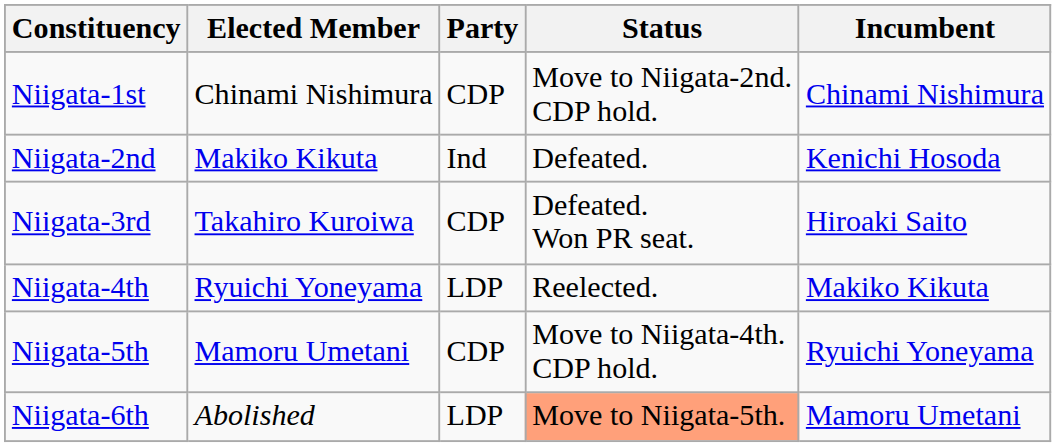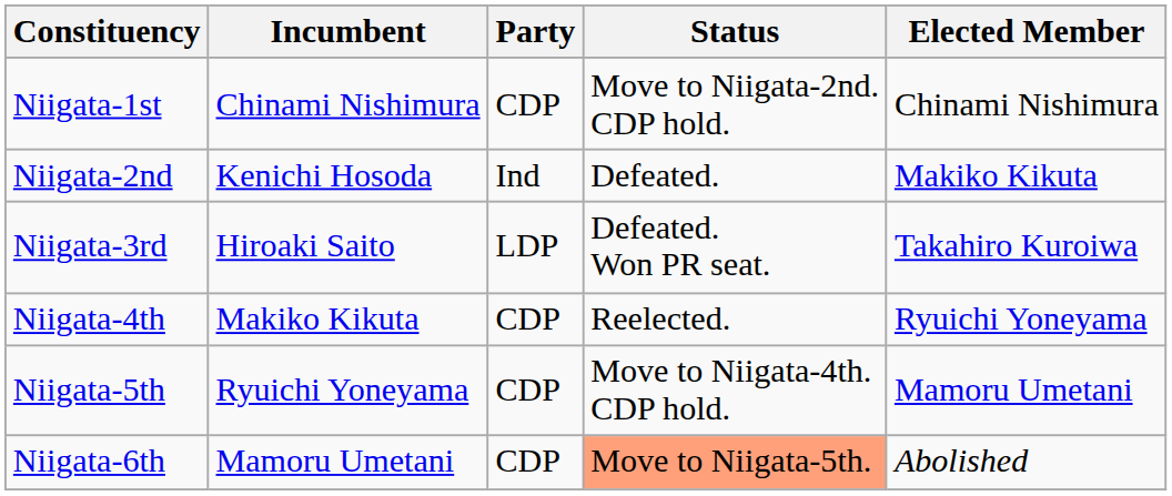 <table class="wikitable">
 <tr>
 <th>Constituency</th>
-<th>Elected Member</th>
+<th>Incumbent</th>
 <th>Party</th>
 <th>Status</th>
-<th>Incumbent</th>
+<th>Elected Member</th>
 </tr>
 <tr>
 <td><a href='#'>Niigata-1st</a></td>
-<td>Chinami Nishimura</td>
+<td><a href='#'>Chinami Nishimura</a></td>
 <td>CDP</td>
 <td>Move to Niigata-2nd.<br>CDP hold.</td>
-<td><a href='#'>Chinami Nishimura</a></td>
+<td>Chinami Nishimura</td>
 </tr>
 <tr>
 <td><a href='#'>Niigata-2nd</a></td>
-<td><a href='#'>Makiko Kikuta</a></td>
+<td><a href='#'>Kenichi Hosoda</a></td>
 <td>Ind</td>
 <td>Defeated.</td>
-<td><a href='#'>Kenichi Hosoda</a></td>
+<td><a href='#'>Makiko Kikuta</a></td>
 </tr>
 <tr>
 <td><a href='#'>Niigata-3rd</a></td>
+<td><a href='#'>Hiroaki Saito</a></td>
+<td>LDP</td>
+<td>Defeated.<br>Won PR seat.</td>
 <td><a href='#'>Takahiro Kuroiwa</a></td>
-<td>CDP</td>
-<td>Defeated.<br>Won PR seat.</td>
-<td><a href='#'>Hiroaki Saito</a></td>
 </tr>
 <tr>
 <td><a href='#'>Niigata-4th</a></td>
+<td><a href='#'>Makiko Kikuta</a></td>
+<td>CDP</td>
+<td>Reelected.</td>
 <td><a href='#'>Ryuichi Yoneyama</a></td>
-<td>LDP</td>
-<td>Reelected.</td>
-<td><a href='#'>Makiko Kikuta</a></td>
 </tr>
 <tr>
 <td><a href='#'>Niigata-5th</a></td>
-<td><a href='#'>Mamoru Umetani</a></td>
+<td><a href='#'>Ryuichi Yoneyama</a></td>
 <td>CDP</td>
 <td>Move to Niigata-4th.<br>CDP hold.</td>
-<td><a href='#'>Ryuichi Yoneyama</a></td>
+<td><a href='#'>Mamoru Umetani</a></td>
 </tr>
 <tr>
 <td><a href='#'>Niigata-6th</a></td>
+<td><a href='#'>Mamoru Umetani</a></td>
+<td>CDP</td>
+<td style="background: lightsalmon;">Move to Niigata-5th.</td>
 <td><em>Abolished</em></td>
-<td>LDP</td>
-<td style="background: lightsalmon;">Move to Niigata-5th.</td>
-<td><a href='#'>Mamoru Umetani</a></td>
 </tr>
 </table>
